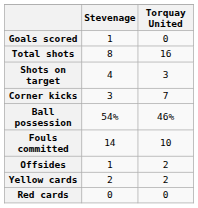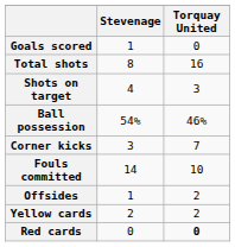 <table class="wikitable plainrowheaders" style="text-align: center">
 <tr>
 </tr>
 <tr>
 <th width=100 scope=col></th>
 <th width=70 scope=col>Stevenage</th>
 <th width=70 scope=col>Torquay United</th>
 </tr>
 <tr>
 <th scope=row>Goals scored</th>
 <td>1</td>
 <td>0</td>
 </tr>
 <tr>
 <th scope=row>Total shots</th>
 <td>8</td>
 <td>16</td>
 </tr>
 <tr>
 <th scope=row>Shots on target</th>
 <td>4</td>
 <td>3</td>
 </tr>
 <tr>
+<th scope=row>Ball possession</th>
+<td>54%</td>
+<td>46%</td>
+</tr>
+<tr>
 <th scope=row>Corner kicks</th>
 <td>3</td>
 <td>7</td>
-</tr>
-<tr>
-<th scope=row>Ball possession</th>
-<td>54%</td>
-<td>46%</td>
 </tr>
 <tr>
 <th scope=row>Fouls committed</th>
 <td>14</td>
 <td>10</td>
 </tr>
 <tr>
 <th scope=row>Offsides</th>
 <td>1</td>
 <td>2</td>
 </tr>
 <tr>
 <th scope=row>Yellow cards</th>
 <td>2</td>
 <td>2</td>
 </tr>
 <tr>
 <th scope=row>Red cards</th>
 <td>0</td>
-<td>0</td>
+<td><strong>0</strong></td>
 </tr>
 </table>
